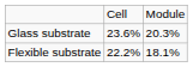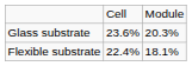 <table class="wikitable floatright">
 <tr>
 <td></td>
 <td>Cell</td>
 <td>Module</td>
 </tr>
 <tr>
 <td>Glass substrate</td>
 <td>23.6%</td>
 <td>20.3%</td>
 </tr>
 <tr>
 <td>Flexible substrate</td>
-<td>22.2%</td>
+<td>22.4%</td>
 <td>18.1%</td>
 </tr>
 </table>
